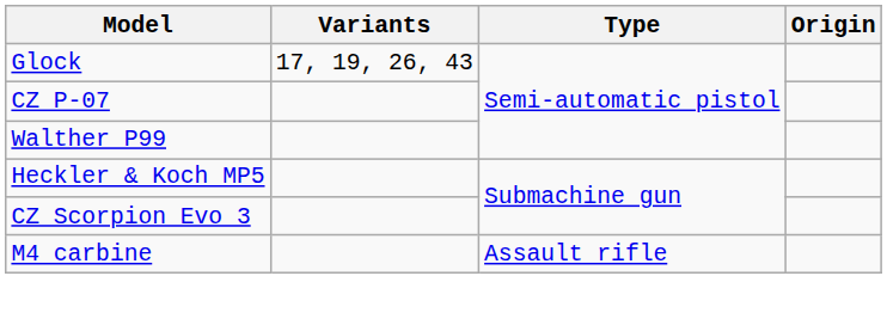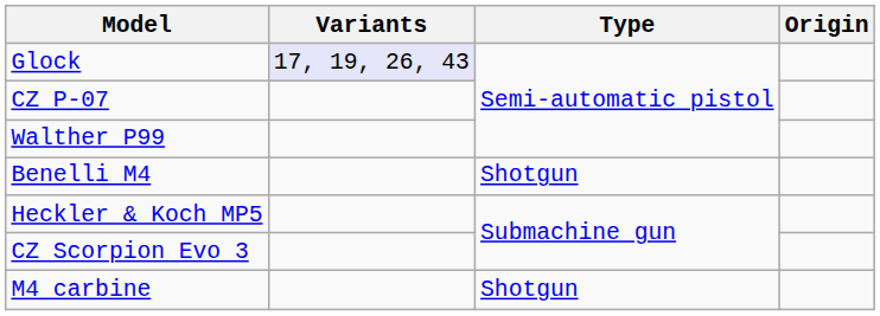 <table class="wikitable">
 <tr>
 <th>Model</th>
 <th>Variants</th>
 <th>Type</th>
 <th>Origin</th>
 </tr>
 <tr>
 <td><a href='#'>Glock</a></td>
-<td>17, 19, 26, 43</td>
+<td style="background: lavender;">17, 19, 26, 43</td>
 <td rowspan="3"><a href='#'>Semi-automatic pistol</a></td>
 <td></td>
 </tr>
 <tr>
 <td><a href='#'>CZ P-07</a></td>
 <td></td>
 <td></td>
 </tr>
 <tr>
 <td><a href='#'>Walther P99</a></td>
 <td></td>
+<td></td>
+</tr>
+<tr>
+<td><a href='#'>Benelli M4</a></td>
+<td></td>
+<td><a href='#'>Shotgun</a></td>
 <td></td>
 </tr>
 <tr>
 <td><a href='#'>Heckler & Koch MP5</a></td>
 <td></td>
 <td rowspan="2"><a href='#'>Submachine gun</a></td>
 <td><br></td>
 </tr>
 <tr>
 <td><a href='#'>CZ Scorpion Evo 3</a></td>
 <td></td>
 <td></td>
 </tr>
 <tr>
 <td><a href='#'>M4 carbine</a></td>
 <td></td>
-<td><a href='#'>Assault rifle</a></td>
+<td><a href='#'>Shotgun</a></td>
 <td></td>
 </tr>
 </table>
